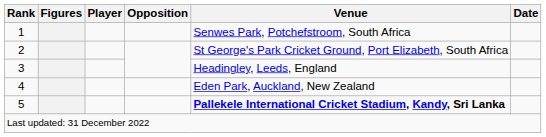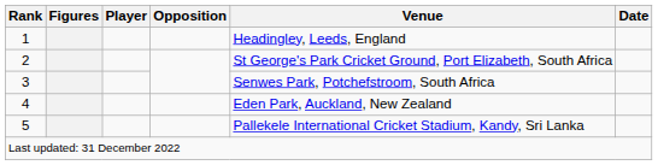 <table class="wikitable plainrowheaders sortable">
 <tr>
 <th scope=col>Rank</th>
 <th scope=col>Figures</th>
 <th scope=col>Player</th>
 <th scope=col>Opposition</th>
 <th scope=col>Venue</th>
 <th scope=col>Date</th>
 </tr>
 <tr>
 <td align=center>1</td>
 <th scope=row style=text-align:center;></th>
 <td></td>
 <td></td>
-<td><a href='#'>Senwes Park</a>, <a href='#'>Potchefstroom</a>, South Africa</td>
+<td><a href='#'>Headingley</a>, <a href='#'>Leeds</a>, England</td>
 <td><a href='#'></a></td>
 </tr>
 <tr>
 <td align=center>2</td>
 <th scope=row style=text-align:center;></th>
 <td></td>
 <td rowspan=2></td>
 <td><a href='#'>St George's Park Cricket Ground</a>, <a href='#'>Port Elizabeth</a>, South Africa</td>
 <td><a href='#'></a></td>
 </tr>
 <tr>
 <td align=center>3</td>
 <th scope=row style=text-align:center;></th>
 <td></td>
-<td><a href='#'>Headingley</a>, <a href='#'>Leeds</a>, England</td>
+<td><a href='#'>Senwes Park</a>, <a href='#'>Potchefstroom</a>, South Africa</td>
 <td><a href='#'></a></td>
 </tr>
 <tr>
 <td align=center>4</td>
 <th scope=row style=text-align:center;></th>
 <td></td>
 <td></td>
 <td><a href='#'>Eden Park</a>, <a href='#'>Auckland</a>, New Zealand</td>
 <td><a href='#'></a></td>
 </tr>
 <tr>
 <td align=center>5</td>
 <th scope=row style=text-align:center;></th>
 <td></td>
 <td></td>
-<td><strong><a href='#'>Pallekele International Cricket Stadium</a>, <a href='#'>Kandy</a>, Sri Lanka</strong></td>
+<td><a href='#'>Pallekele International Cricket Stadium</a>, <a href='#'>Kandy</a>, Sri Lanka</td>
 <td><a href='#'></a></td>
 </tr>
 <tr class=sortbottom>
 <td colspan=6><small>Last updated: 31 December 2022</small></td>
 </tr>
 </table>
